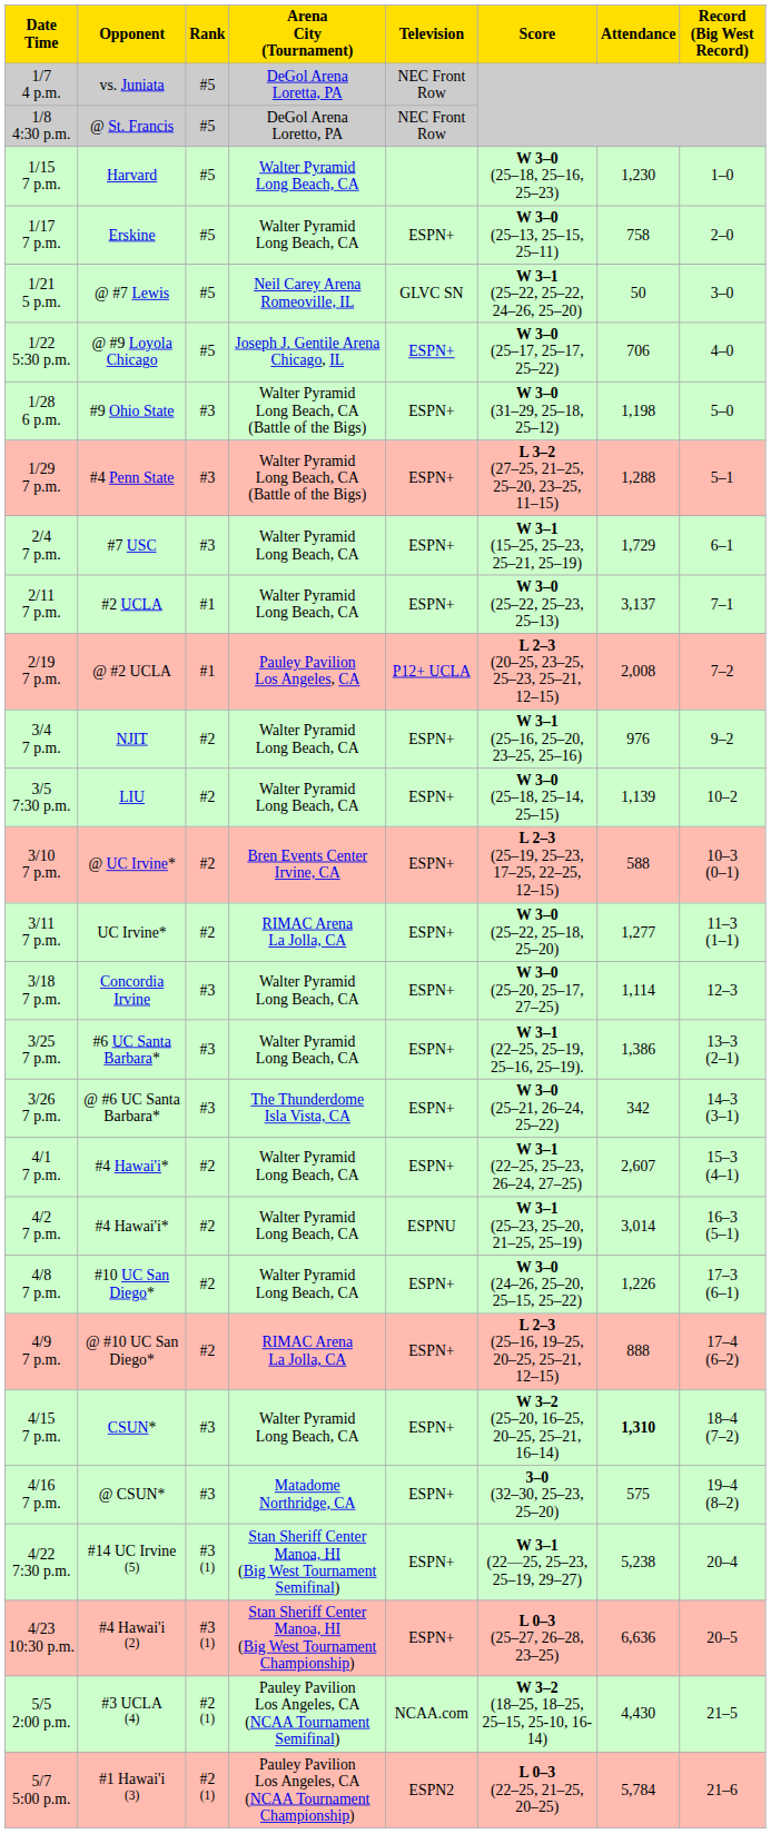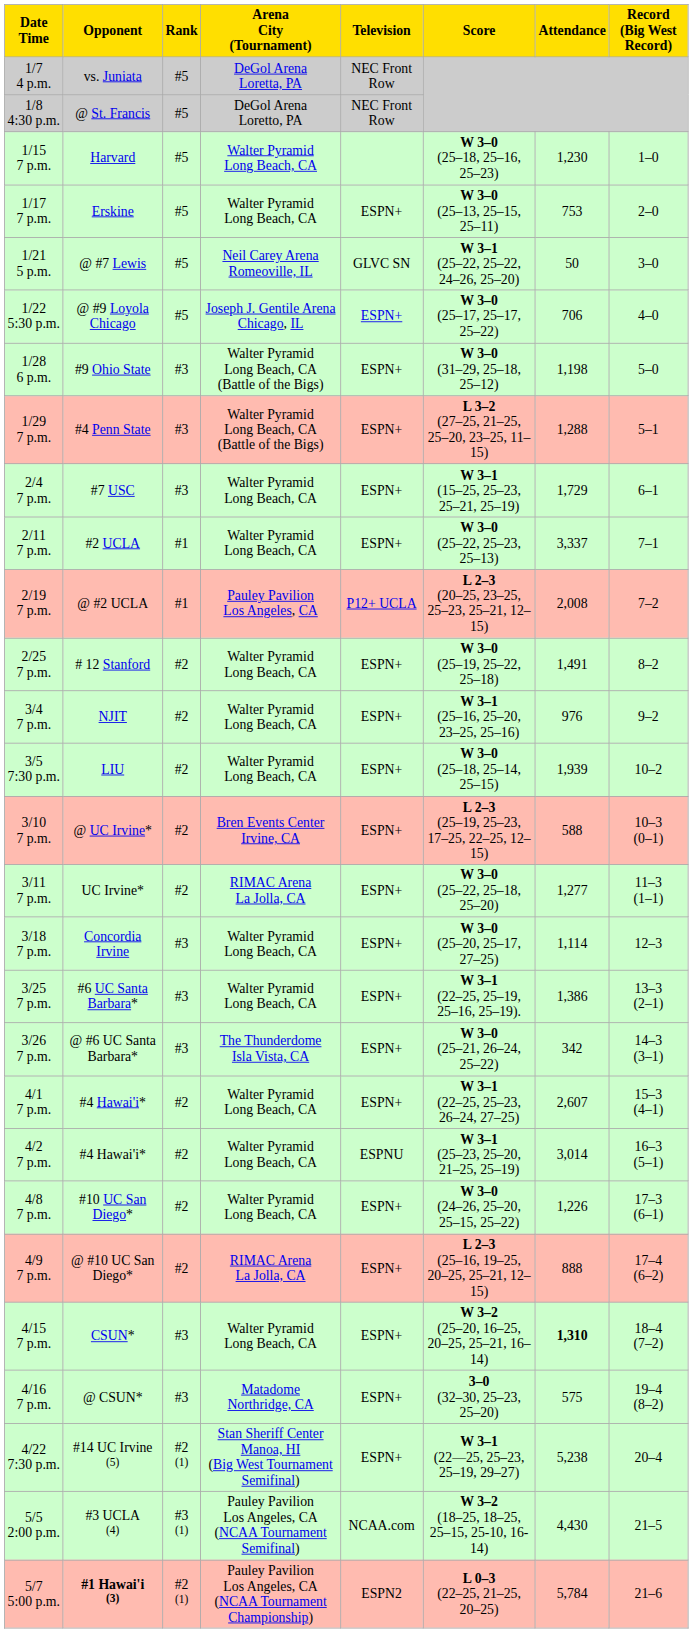 <table class="wikitable sortable" style="width:90%">
 <tr>
 <th style="background:#FFDF00; color:#000000;" scope="col">Date<br>Time</th>
 <th style="background:#FFDF00; color:#000000;" scope="col">Opponent</th>
 <th style="background:#FFDF00; color:#000000;" scope="col">Rank</th>
 <th style="background:#FFDF00; color:#000000;" scope="col">Arena<br>City<br>(Tournament)</th>
 <th style="background:#FFDF00; color:#000000;" scope="col">Television</th>
 <th style="background:#FFDF00; color:#000000;" scope="col">Score</th>
 <th style="background:#FFDF00; color:#000000;" scope="col">Attendance</th>
 <th style="background:#FFDF00; color:#000000;" scope="col">Record<br>(Big West Record)</th>
 </tr>
 <tr align="center" bgcolor="#CCCCCC">
 <td>1/7<br>4 p.m.</td>
 <td>vs. <a href='#'>Juniata</a></td>
 <td>#5</td>
 <td><a href='#'>DeGol Arena</a><br><a href='#'>Loretta, PA</a></td>
 <td>NEC Front Row</td>
 <td rowspan="2" colspan=3></td>
 </tr>
 <tr align="center" bgcolor="#CCCCCC">
 <td>1/8<br>4:30 p.m.</td>
 <td>@ <a href='#'>St. Francis</a></td>
 <td>#5</td>
 <td>DeGol Arena<br>Loretto, PA</td>
 <td>NEC Front Row</td>
 </tr>
 <tr align="center" bgcolor="#ccffcc">
 <td>1/15<br>7 p.m.</td>
 <td><a href='#'>Harvard</a></td>
 <td>#5</td>
 <td><a href='#'>Walter Pyramid</a><br><a href='#'>Long Beach, CA</a></td>
 <td></td>
 <td><strong>W 3–0</strong><br>(25–18, 25–16, 25–23)</td>
 <td>1,230</td>
 <td>1–0</td>
 </tr>
 <tr align="center" bgcolor="#ccffcc">
 <td>1/17<br>7 p.m.</td>
 <td><a href='#'>Erskine</a></td>
 <td>#5</td>
 <td>Walter Pyramid<br>Long Beach, CA</td>
 <td>ESPN+</td>
 <td><strong>W 3–0</strong><br>(25–13, 25–15, 25–11)</td>
-<td>758</td>
+<td>753</td>
 <td>2–0</td>
 </tr>
 <tr align="center" bgcolor="#ccffcc">
 <td>1/21<br>5 p.m.</td>
 <td>@ #7 <a href='#'>Lewis</a></td>
 <td>#5</td>
 <td><a href='#'>Neil Carey Arena</a><br><a href='#'>Romeoville, IL</a></td>
 <td>GLVC SN</td>
 <td><strong>W 3–1</strong><br>(25–22, 25–22, 24–26, 25–20)</td>
 <td>50</td>
 <td>3–0</td>
 </tr>
 <tr align="center" bgcolor="#ccffcc">
 <td>1/22<br>5:30 p.m.</td>
 <td>@ #9 <a href='#'>Loyola Chicago</a></td>
 <td>#5</td>
 <td><a href='#'>Joseph J. Gentile Arena</a><br><a href='#'>Chicago</a>, <a href='#'>IL</a></td>
 <td><a href='#'>ESPN+</a></td>
 <td><strong>W 3–0</strong><br>(25–17, 25–17, 25–22)</td>
 <td>706</td>
 <td>4–0</td>
 </tr>
 <tr align="center" bgcolor="#ccffcc">
 <td>1/28<br>6 p.m.</td>
 <td>#9 <a href='#'>Ohio State</a></td>
 <td>#3</td>
 <td>Walter Pyramid<br>Long Beach, CA<br>(Battle of the Bigs)</td>
 <td>ESPN+</td>
 <td><strong>W 3–0</strong><br>(31–29, 25–18, 25–12)</td>
 <td>1,198</td>
 <td>5–0</td>
 </tr>
 <tr align="center" bgcolor="#ffbbb">
 <td>1/29<br>7 p.m.</td>
 <td>#4 <a href='#'>Penn State</a></td>
 <td>#3</td>
 <td>Walter Pyramid<br>Long Beach, CA<br>(Battle of the Bigs)</td>
 <td>ESPN+</td>
 <td><strong>L 3–2</strong><br>(27–25, 21–25, 25–20, 23–25, 11–15)</td>
 <td>1,288</td>
 <td>5–1</td>
 </tr>
 <tr align="center" bgcolor="#ccffcc">
 <td>2/4<br>7 p.m.</td>
 <td>#7 <a href='#'>USC</a></td>
 <td>#3</td>
 <td>Walter Pyramid<br>Long Beach, CA</td>
 <td>ESPN+</td>
 <td><strong>W 3–1</strong><br>(15–25, 25–23, 25–21, 25–19)</td>
 <td>1,729</td>
 <td>6–1</td>
 </tr>
 <tr align="center" bgcolor="#ccffcc">
 <td>2/11<br>7 p.m.</td>
 <td>#2 <a href='#'>UCLA</a></td>
 <td>#1</td>
 <td>Walter Pyramid<br>Long Beach, CA</td>
 <td>ESPN+</td>
 <td><strong>W 3–0</strong><br>(25–22, 25–23, 25–13)</td>
-<td>3,137</td>
+<td>3,337</td>
 <td>7–1</td>
 </tr>
 <tr align="center" bgcolor="#ffbbb">
 <td>2/19<br>7 p.m.</td>
 <td>@ #2 UCLA</td>
 <td>#1</td>
 <td><a href='#'>Pauley Pavilion</a><br><a href='#'>Los Angeles</a>, <a href='#'>CA</a></td>
 <td><a href='#'>P12+ UCLA</a></td>
 <td><strong>L 2–3</strong><br>(20–25, 23–25, 25–23, 25–21, 12–15)</td>
 <td>2,008</td>
 <td>7–2</td>
+</tr>
+<tr align="center" bgcolor="#ccffcc">
+<td>2/25<br>7 p.m.</td>
+<td># 12 <a href='#'>Stanford</a></td>
+<td>#2</td>
+<td>Walter Pyramid<br>Long Beach, CA</td>
+<td>ESPN+</td>
+<td><strong>W 3–0</strong><br>(25–19, 25–22, 25–18)</td>
+<td>1,491</td>
+<td>8–2</td>
 </tr>
 <tr align="center" bgcolor="#ccffcc">
 <td>3/4<br>7 p.m.</td>
 <td><a href='#'>NJIT</a></td>
 <td>#2</td>
 <td>Walter Pyramid<br>Long Beach, CA</td>
 <td>ESPN+</td>
 <td><strong>W 3–1</strong><br>(25–16, 25–20, 23–25, 25–16)</td>
 <td>976</td>
 <td>9–2</td>
 </tr>
 <tr align="center" bgcolor="#ccffcc">
 <td>3/5<br>7:30 p.m.</td>
 <td><a href='#'>LIU</a></td>
 <td>#2</td>
 <td>Walter Pyramid<br>Long Beach, CA</td>
 <td>ESPN+</td>
 <td><strong>W 3–0</strong><br>(25–18, 25–14, 25–15)</td>
-<td>1,139</td>
+<td>1,939</td>
 <td>10–2</td>
 </tr>
 <tr align="center" bgcolor="#ffbbb">
 <td>3/10<br>7 p.m.</td>
 <td>@ <a href='#'>UC Irvine</a>*</td>
 <td>#2</td>
 <td><a href='#'>Bren Events Center</a><br><a href='#'>Irvine, CA</a></td>
 <td>ESPN+</td>
 <td><strong>L 2–3</strong><br>(25–19, 25–23, 17–25, 22–25, 12–15)</td>
 <td>588</td>
 <td>10–3<br>(0–1)</td>
 </tr>
 <tr align="center" bgcolor="#ccffcc">
 <td>3/11<br>7 p.m.</td>
 <td>UC Irvine*</td>
 <td>#2</td>
 <td><a href='#'>RIMAC Arena</a><br><a href='#'>La Jolla, CA</a></td>
 <td>ESPN+</td>
 <td><strong>W 3–0</strong><br>(25–22, 25–18, 25–20)</td>
 <td>1,277</td>
 <td>11–3<br>(1–1)</td>
 </tr>
 <tr align="center" bgcolor="#ccffcc">
 <td>3/18<br>7 p.m.</td>
 <td><a href='#'>Concordia Irvine</a></td>
 <td>#3</td>
 <td>Walter Pyramid<br>Long Beach, CA</td>
 <td>ESPN+</td>
 <td><strong>W 3–0</strong><br>(25–20, 25–17, 27–25)</td>
 <td>1,114</td>
 <td>12–3</td>
 </tr>
 <tr align="center" bgcolor="#ccffcc">
 <td>3/25<br>7 p.m.</td>
 <td>#6 <a href='#'>UC Santa Barbara</a>*</td>
 <td>#3</td>
 <td>Walter Pyramid<br>Long Beach, CA</td>
 <td>ESPN+</td>
 <td><strong>W 3–1</strong><br>(22–25, 25–19, 25–16, 25–19).</td>
 <td>1,386</td>
 <td>13–3<br>(2–1)</td>
 </tr>
 <tr align="center" bgcolor="#ccffcc">
 <td>3/26<br>7 p.m.</td>
 <td>@ #6 UC Santa Barbara*</td>
 <td>#3</td>
 <td><a href='#'>The Thunderdome</a><br><a href='#'>Isla Vista, CA</a></td>
 <td>ESPN+</td>
 <td><strong>W 3–0</strong><br>(25–21, 26–24, 25–22)</td>
 <td>342</td>
 <td>14–3<br>(3–1)</td>
 </tr>
 <tr align="center" bgcolor="#ccffcc">
 <td>4/1<br>7 p.m.</td>
 <td>#4 <a href='#'>Hawai'i</a>*</td>
 <td>#2</td>
 <td>Walter Pyramid<br>Long Beach, CA</td>
 <td>ESPN+</td>
 <td><strong>W 3–1</strong><br>(22–25, 25–23, 26–24, 27–25)</td>
 <td>2,607</td>
 <td>15–3<br>(4–1)</td>
 </tr>
 <tr align="center" bgcolor="#ccffcc">
 <td>4/2<br>7 p.m.</td>
 <td>#4 Hawai'i*</td>
 <td>#2</td>
 <td>Walter Pyramid<br>Long Beach, CA</td>
 <td>ESPNU</td>
 <td><strong>W 3–1</strong><br>(25–23, 25–20, 21–25, 25–19)</td>
 <td>3,014</td>
 <td>16–3<br>(5–1)</td>
 </tr>
 <tr align="center" bgcolor="#ccffcc">
 <td>4/8<br>7 p.m.</td>
 <td>#10 <a href='#'>UC San Diego</a>*</td>
 <td>#2</td>
 <td>Walter Pyramid<br>Long Beach, CA</td>
 <td>ESPN+</td>
 <td><strong>W 3–0</strong><br>(24–26, 25–20, 25–15, 25–22)</td>
 <td>1,226</td>
 <td>17–3<br>(6–1)</td>
 </tr>
 <tr align="center" bgcolor="#ffbbb">
 <td>4/9<br>7 p.m.</td>
 <td>@ #10 UC San Diego*</td>
 <td>#2</td>
 <td><a href='#'>RIMAC Arena</a><br><a href='#'>La Jolla, CA</a></td>
 <td>ESPN+</td>
 <td><strong>L 2–3</strong><br>(25–16, 19–25, 20–25, 25–21, 12–15)</td>
 <td>888</td>
 <td>17–4<br>(6–2)</td>
 </tr>
 <tr align="center" bgcolor="#ccffcc">
 <td>4/15<br>7 p.m.</td>
 <td><a href='#'>CSUN</a>*</td>
 <td>#3</td>
 <td>Walter Pyramid<br>Long Beach, CA</td>
 <td>ESPN+</td>
 <td><strong>W 3–2</strong><br>(25–20, 16–25, 20–25, 25–21, 16–14)</td>
 <td><strong>1,310</strong></td>
 <td>18–4<br>(7–2)</td>
 </tr>
 <tr align="center" bgcolor="#ccffcc">
 <td>4/16<br>7 p.m.</td>
 <td>@ CSUN*</td>
 <td>#3</td>
 <td><a href='#'>Matadome</a><br><a href='#'>Northridge, CA</a></td>
 <td>ESPN+</td>
 <td><strong> 3–0</strong><br>(32–30, 25–23, 25–20)</td>
 <td>575</td>
 <td>19–4<br>(8–2)</td>
 </tr>
 <tr align="center" bgcolor="#ccffcc">
 <td>4/22<br>7:30 p.m.</td>
 <td>#14 UC Irvine <br><sup>(5)</sup></td>
-<td>#3 <br><sup>(1)</sup></td>
+<td>#2 <br><sup>(1)</sup></td>
 <td><a href='#'>Stan Sheriff Center</a><br><a href='#'>Manoa, HI</a><br>(<a href='#'>Big West Tournament Semifinal</a>)</td>
 <td>ESPN+</td>
 <td><strong>W 3–1</strong><br>(22—25, 25–23, 25–19, 29–27)</td>
 <td>5,238</td>
 <td>20–4</td>
 </tr>
-<tr align="center" bgcolor="#ffbbb">
-<td>4/23<br>10:30 p.m.</td>
-<td>#4 Hawai'i <br><sup>(2)</sup></td>
-<td>#3 <br><sup>(1)</sup></td>
-<td><a href='#'>Stan Sheriff Center</a><br><a href='#'>Manoa, HI</a><br>(<a href='#'>Big West Tournament Championship</a>)</td>
-<td>ESPN+</td>
-<td><strong>L 0–3</strong><br>(25–27, 26–28, 23–25)</td>
-<td>6,636</td>
-<td>20–5</td>
-</tr>
 <tr align="center" bgcolor="#ccffcc">
 <td>5/5<br>2:00 p.m.</td>
 <td>#3 UCLA <br><sup>(4)</sup></td>
-<td>#2 <br><sup>(1)</sup></td>
+<td>#3 <br><sup>(1)</sup></td>
 <td>Pauley Pavilion<br>Los Angeles, CA<br>(<a href='#'>NCAA Tournament Semifinal</a>)</td>
 <td>NCAA.com</td>
 <td><strong>W 3–2</strong><br>(18–25, 18–25, 25–15, 25-10, 16-14)</td>
 <td>4,430</td>
 <td>21–5</td>
 </tr>
 <tr align="center" bgcolor="#ffbbb">
 <td>5/7<br>5:00 p.m.</td>
-<td>#1 Hawai'i <br><sup>(3)</sup></td>
+<td><strong>#1 Hawai'i <br><sup>(3)</sup></strong></td>
 <td>#2 <br><sup>(1)</sup></td>
 <td>Pauley Pavilion<br>Los Angeles, CA<br>(<a href='#'>NCAA Tournament Championship</a>)</td>
 <td>ESPN2</td>
 <td><strong>L 0–3</strong><br>(22–25, 21–25, 20–25)</td>
 <td>5,784</td>
 <td>21–6</td>
 </tr>
 </table>
